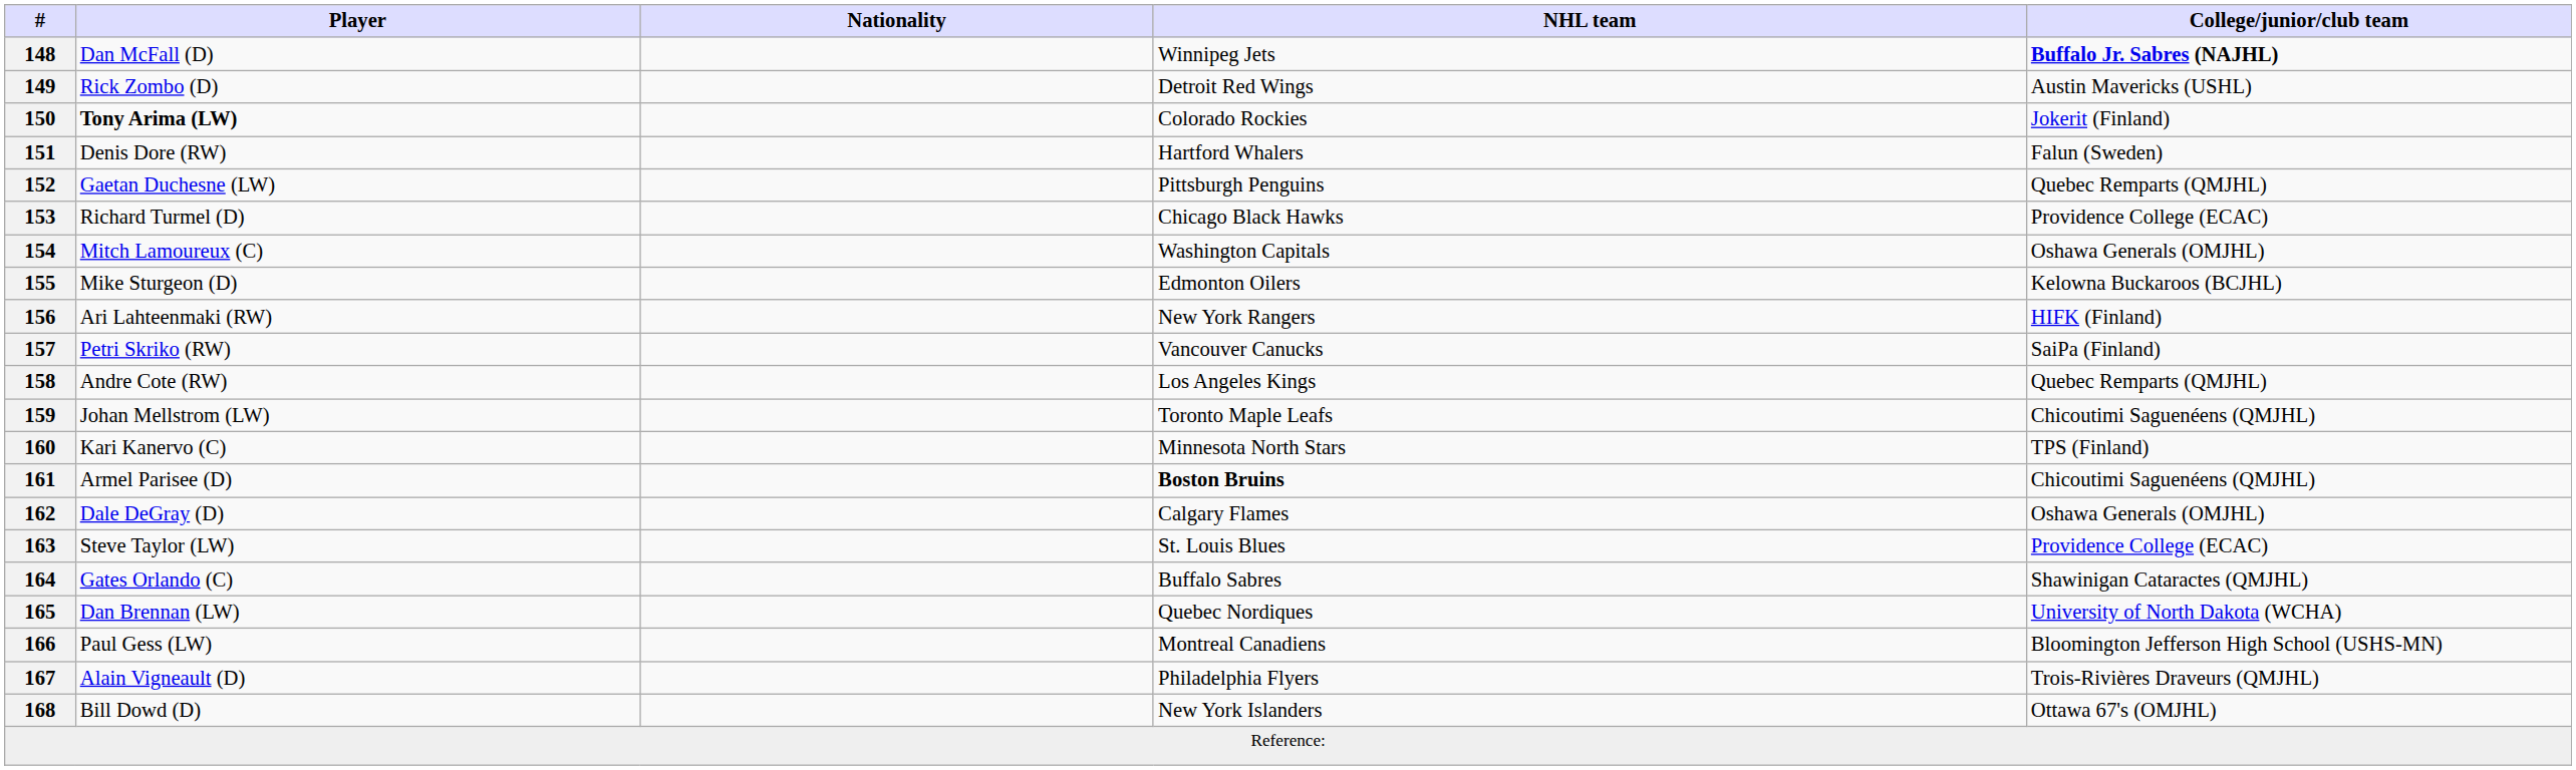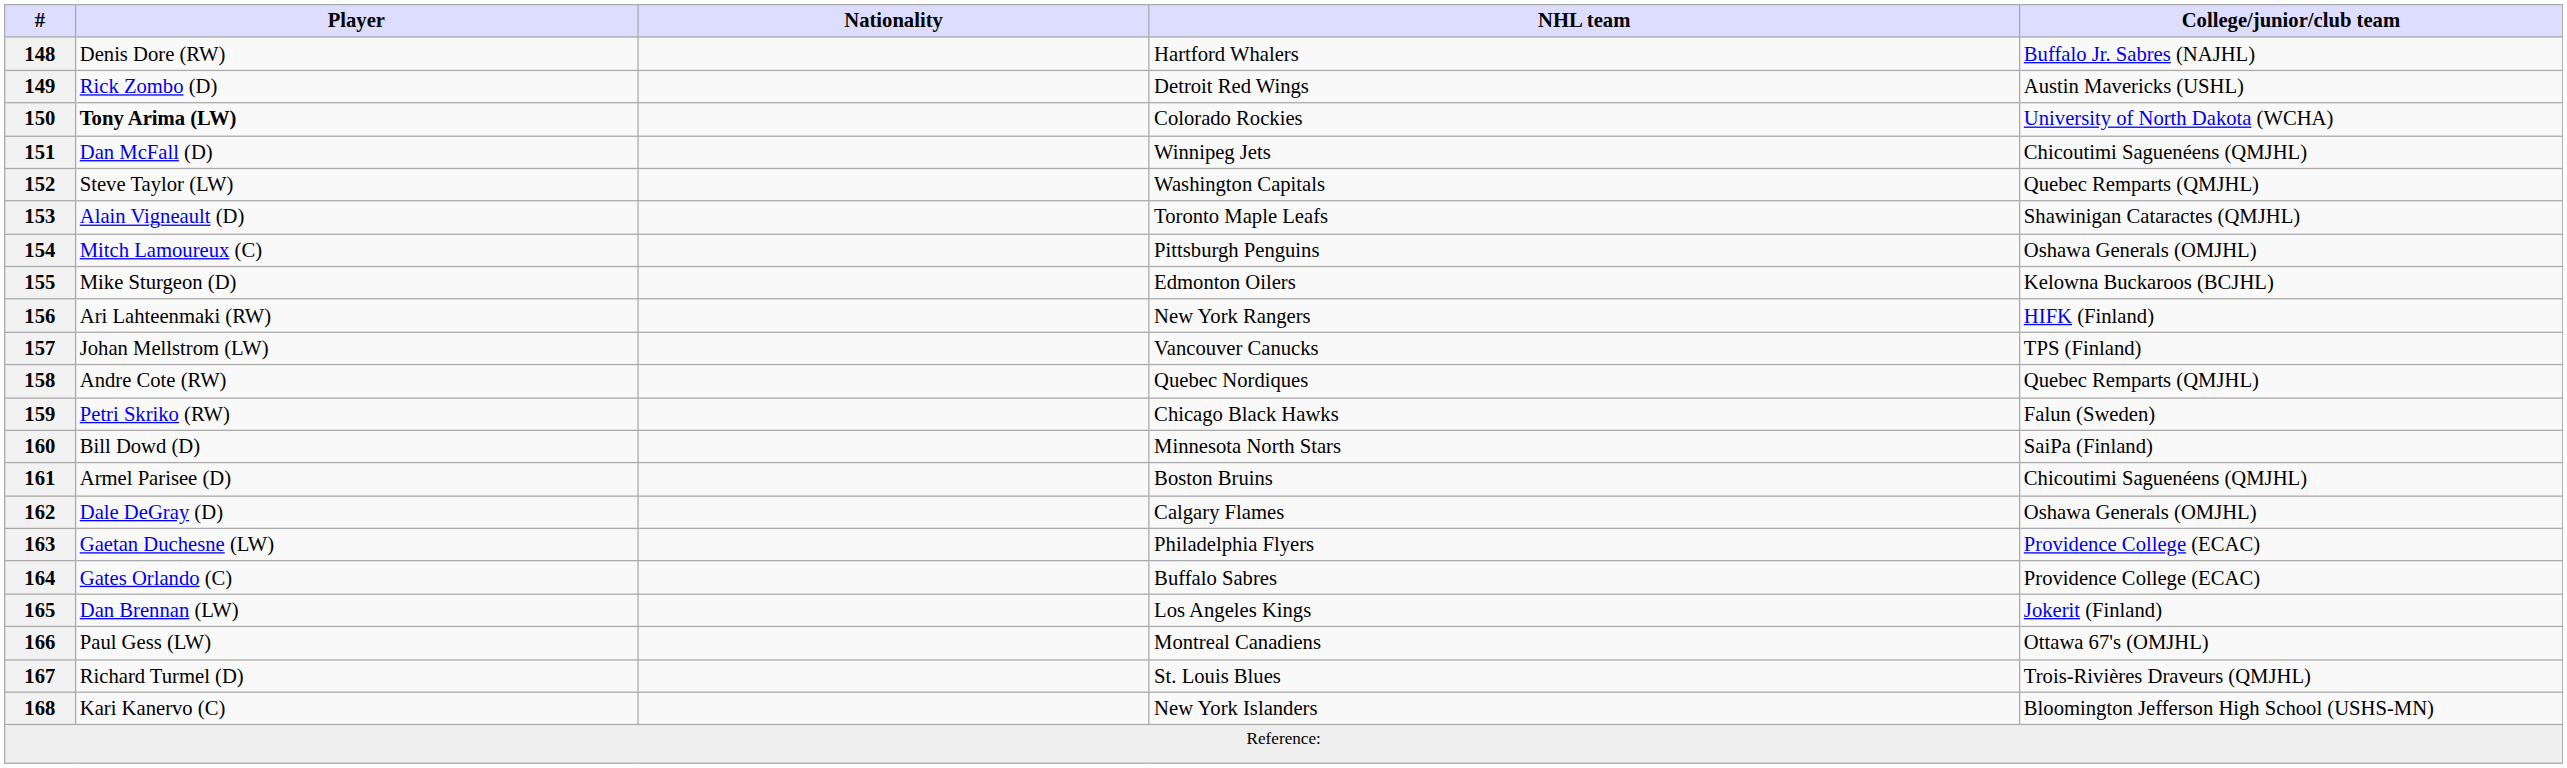 <table class="wikitable" style="width: 100%">
 <tr>
 <th style="background:#ddf; width:2.75%;">#</th>
 <th style="background:#ddf; width:22.0%;">Player</th>
 <th style="background:#ddf; width:20.0%;">Nationality</th>
 <th style="background:#ddf; width:34.0%;">NHL team</th>
 <th style="background:#ddf; width:100.0%;">College/junior/club team</th>
 </tr>
 <tr>
 <th>148</th>
-<td><a href='#'>Dan McFall</a> (D)</td>
+<td>Denis Dore (RW)</td>
 <td></td>
-<td>Winnipeg Jets</td>
-<td><strong><a href='#'>Buffalo Jr. Sabres</a> (NAJHL)</strong></td>
+<td>Hartford Whalers</td>
+<td><a href='#'>Buffalo Jr. Sabres</a> (NAJHL)</td>
 </tr>
 <tr>
 <th>149</th>
 <td><a href='#'>Rick Zombo</a> (D)</td>
 <td></td>
 <td>Detroit Red Wings</td>
 <td>Austin Mavericks (USHL)</td>
 </tr>
 <tr>
 <th>150</th>
 <td><strong>Tony Arima (LW)</strong></td>
 <td></td>
 <td>Colorado Rockies</td>
-<td><a href='#'>Jokerit</a> (Finland)</td>
+<td><a href='#'>University of North Dakota</a> (WCHA)</td>
 </tr>
 <tr>
 <th>151</th>
-<td>Denis Dore (RW)</td>
+<td><a href='#'>Dan McFall</a> (D)</td>
 <td></td>
-<td>Hartford Whalers</td>
-<td>Falun (Sweden)</td>
+<td>Winnipeg Jets</td>
+<td>Chicoutimi Saguenéens (QMJHL)</td>
 </tr>
 <tr>
 <th>152</th>
-<td><a href='#'>Gaetan Duchesne</a> (LW)</td>
+<td>Steve Taylor (LW)</td>
 <td></td>
-<td>Pittsburgh Penguins</td>
+<td>Washington Capitals</td>
 <td>Quebec Remparts (QMJHL)</td>
 </tr>
 <tr>
 <th>153</th>
-<td>Richard Turmel (D)</td>
+<td><a href='#'>Alain Vigneault</a> (D)</td>
 <td></td>
-<td>Chicago Black Hawks</td>
-<td>Providence College (ECAC)</td>
+<td>Toronto Maple Leafs</td>
+<td>Shawinigan Cataractes (QMJHL)</td>
 </tr>
 <tr>
 <th>154</th>
 <td><a href='#'>Mitch Lamoureux</a> (C)</td>
 <td></td>
-<td>Washington Capitals</td>
+<td>Pittsburgh Penguins</td>
 <td>Oshawa Generals (OMJHL)</td>
 </tr>
 <tr>
 <th>155</th>
 <td>Mike Sturgeon (D)</td>
 <td></td>
 <td>Edmonton Oilers</td>
 <td>Kelowna Buckaroos (BCJHL)</td>
 </tr>
 <tr>
 <th>156</th>
 <td>Ari Lahteenmaki (RW)</td>
 <td></td>
 <td>New York Rangers</td>
 <td><a href='#'>HIFK</a> (Finland)</td>
 </tr>
 <tr>
 <th>157</th>
-<td><a href='#'>Petri Skriko</a> (RW)</td>
+<td>Johan Mellstrom (LW)</td>
 <td></td>
 <td>Vancouver Canucks</td>
-<td>SaiPa (Finland)</td>
+<td>TPS (Finland)</td>
 </tr>
 <tr>
 <th>158</th>
 <td>Andre Cote (RW)</td>
 <td></td>
-<td>Los Angeles Kings</td>
+<td>Quebec Nordiques</td>
 <td>Quebec Remparts (QMJHL)</td>
 </tr>
 <tr>
 <th>159</th>
-<td>Johan Mellstrom (LW)</td>
+<td><a href='#'>Petri Skriko</a> (RW)</td>
 <td></td>
-<td>Toronto Maple Leafs</td>
-<td>Chicoutimi Saguenéens (QMJHL)</td>
+<td>Chicago Black Hawks</td>
+<td>Falun (Sweden)</td>
 </tr>
 <tr>
 <th>160</th>
-<td>Kari Kanervo (C)</td>
+<td>Bill Dowd (D)</td>
 <td></td>
 <td>Minnesota North Stars</td>
-<td>TPS (Finland)</td>
+<td>SaiPa (Finland)</td>
 </tr>
 <tr>
 <th>161</th>
 <td>Armel Parisee (D)</td>
 <td></td>
-<td><strong>Boston Bruins</strong></td>
+<td>Boston Bruins</td>
 <td>Chicoutimi Saguenéens (QMJHL)</td>
 </tr>
 <tr>
 <th>162</th>
 <td><a href='#'>Dale DeGray</a> (D)</td>
 <td></td>
 <td>Calgary  Flames</td>
 <td>Oshawa Generals (OMJHL)</td>
 </tr>
 <tr>
 <th>163</th>
-<td>Steve Taylor (LW)</td>
+<td><a href='#'>Gaetan Duchesne</a> (LW)</td>
 <td></td>
-<td>St. Louis Blues</td>
+<td>Philadelphia Flyers</td>
 <td><a href='#'>Providence College</a> (ECAC)</td>
 </tr>
 <tr>
 <th>164</th>
 <td><a href='#'>Gates Orlando</a> (C)</td>
 <td></td>
 <td>Buffalo Sabres</td>
-<td>Shawinigan Cataractes (QMJHL)</td>
+<td>Providence College (ECAC)</td>
 </tr>
 <tr>
 <th>165</th>
 <td><a href='#'>Dan Brennan</a> (LW)</td>
 <td></td>
-<td>Quebec Nordiques</td>
-<td><a href='#'>University of North Dakota</a> (WCHA)</td>
+<td>Los Angeles Kings</td>
+<td><a href='#'>Jokerit</a> (Finland)</td>
 </tr>
 <tr>
 <th>166</th>
 <td>Paul Gess (LW)</td>
 <td></td>
 <td>Montreal Canadiens</td>
-<td>Bloomington Jefferson High School (USHS-MN)</td>
+<td>Ottawa 67's (OMJHL)</td>
 </tr>
 <tr>
 <th>167</th>
-<td><a href='#'>Alain Vigneault</a> (D)</td>
+<td>Richard Turmel (D)</td>
 <td></td>
-<td>Philadelphia Flyers</td>
+<td>St. Louis Blues</td>
 <td>Trois-Rivières Draveurs (QMJHL)</td>
 </tr>
 <tr>
 <th>168</th>
-<td>Bill Dowd (D)</td>
+<td>Kari Kanervo (C)</td>
 <td></td>
 <td>New York Islanders</td>
-<td>Ottawa 67's (OMJHL)</td>
+<td>Bloomington Jefferson High School (USHS-MN)</td>
 </tr>
 <tr>
 <td align=center colspan="6" bgcolor="#efefef"><sup>Reference:   </sup></td>
 </tr>
 </table>
